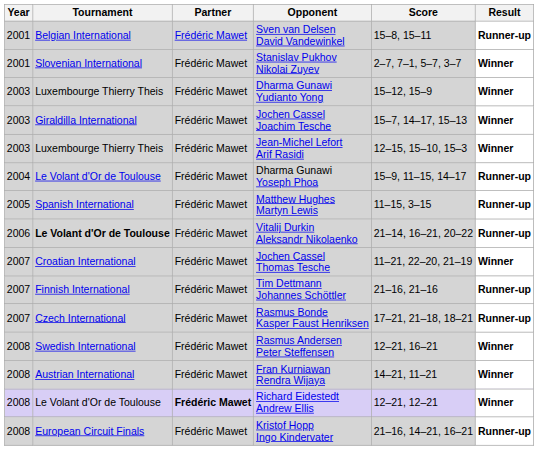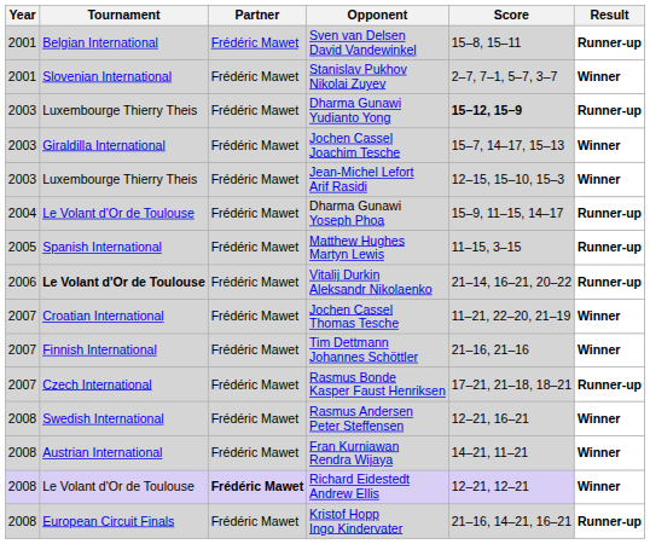 <table class="sortable wikitable" style="font-size: 90%;">
 <tr>
 <th>Year</th>
 <th>Tournament</th>
 <th>Partner</th>
 <th>Opponent</th>
 <th>Score</th>
 <th>Result</th>
 </tr>
 <tr style="background:#D5D5D5">
 <td align="center">2001</td>
 <td align="left"><a href='#'>Belgian International</a></td>
 <td align="left"> <a href='#'>Frédéric Mawet</a></td>
 <td align="left"> <a href='#'>Sven van Delsen</a><br> <a href='#'>David Vandewinkel</a></td>
 <td align="left">15–8, 15–11</td>
 <td style="text-align:left; background:white"> <strong>Runner-up</strong></td>
 </tr>
 <tr style="background:#D5D5D5">
 <td align="center">2001</td>
 <td align="left"><a href='#'>Slovenian International</a></td>
 <td align="left"> Frédéric Mawet</td>
 <td align="left"> <a href='#'>Stanislav Pukhov</a><br> <a href='#'>Nikolai Zuyev</a></td>
 <td align="left">2–7, 7–1, 5–7, 3–7</td>
 <td style="text-align:left; background:white"> <strong>Winner</strong></td>
 </tr>
 <tr style="background:#D5D5D5">
 <td align="center">2003</td>
 <td align="left">Luxembourge Thierry Theis</td>
 <td align="left"> Frédéric Mawet</td>
 <td align="left"> <a href='#'>Dharma Gunawi</a><br> <a href='#'>Yudianto Yong</a></td>
-<td align="left">15–12, 15–9</td>
-<td style="text-align:left; background:white"> <strong>Winner</strong></td>
+<td align="left"><strong>15–12, 15–9</strong></td>
+<td style="text-align:left; background:white"> <strong>Runner-up</strong></td>
 </tr>
 <tr style="background:#D5D5D5">
 <td align="center">2003</td>
 <td align="left"><a href='#'>Giraldilla International</a></td>
 <td align="left"> Frédéric Mawet</td>
 <td align="left"> <a href='#'>Jochen Cassel</a><br> <a href='#'>Joachim Tesche</a></td>
 <td align="left">15–7, 14–17, 15–13</td>
 <td style="text-align:left; background:white"> <strong>Winner</strong></td>
 </tr>
 <tr style="background:#D5D5D5">
 <td align="center">2003</td>
 <td align="left">Luxembourge Thierry Theis</td>
 <td align="left"> Frédéric Mawet</td>
 <td align="left"> <a href='#'>Jean-Michel Lefort</a><br> <a href='#'>Arif Rasidi</a></td>
 <td align="left">12–15, 15–10, 15–3</td>
 <td style="text-align:left; background:white"> <strong>Winner</strong></td>
 </tr>
 <tr style="background:#D5D5D5">
 <td align="center">2004</td>
 <td align="left"><a href='#'>Le Volant d'Or de Toulouse</a></td>
 <td align="left"> Frédéric Mawet</td>
 <td align="left"> Dharma Gunawi<br> <a href='#'>Yoseph Phoa</a></td>
 <td align="left">15–9, 11–15, 14–17</td>
 <td style="text-align:left; background:white"> <strong>Runner-up</strong></td>
 </tr>
 <tr style="background:#D5D5D5">
 <td align="center">2005</td>
 <td align="left"><a href='#'>Spanish International</a></td>
 <td align="left"> Frédéric Mawet</td>
 <td align="left"> <a href='#'>Matthew Hughes</a><br> <a href='#'>Martyn Lewis</a></td>
 <td align="left">11–15, 3–15</td>
 <td style="text-align:left; background:white"> <strong>Runner-up</strong></td>
 </tr>
 <tr style="background:#D5D5D5">
 <td align="center">2006</td>
 <td align="left"><strong>Le Volant d'Or de Toulouse</strong></td>
 <td align="left"> Frédéric Mawet</td>
 <td align="left"> <a href='#'>Vitalij Durkin</a><br> <a href='#'>Aleksandr Nikolaenko</a></td>
 <td align="left">21–14, 16–21, 20–22</td>
 <td style="text-align:left; background:white"> <strong>Runner-up</strong></td>
 </tr>
 <tr style="background:#D5D5D5">
 <td align="center">2007</td>
 <td align="left"><a href='#'>Croatian International</a></td>
 <td align="left"> Frédéric Mawet</td>
 <td align="left"> <a href='#'>Jochen Cassel</a><br> <a href='#'>Thomas Tesche</a></td>
 <td align="left">11–21, 22–20, 21–19</td>
 <td style="text-align:left; background:white"> <strong>Winner</strong></td>
 </tr>
 <tr style="background:#D5D5D5">
 <td align="center">2007</td>
 <td align="left"><a href='#'>Finnish International</a></td>
 <td align="left"> Frédéric Mawet</td>
 <td align="left"> <a href='#'>Tim Dettmann</a><br> <a href='#'>Johannes Schöttler</a></td>
 <td align="left">21–16, 21–16</td>
-<td style="text-align:left; background:white"> <strong>Runner-up</strong></td>
+<td style="text-align:left; background:white"> <strong>Winner</strong></td>
 </tr>
 <tr style="background:#D5D5D5">
 <td align="center">2007</td>
 <td align="left"><a href='#'>Czech International</a></td>
 <td align="left"> Frédéric Mawet</td>
 <td align="left"> <a href='#'>Rasmus Bonde</a><br> <a href='#'>Kasper Faust Henriksen</a></td>
 <td align="left">17–21, 21–18, 18–21</td>
 <td style="text-align:left; background:white"> <strong>Runner-up</strong></td>
 </tr>
 <tr style="background:#D5D5D5">
 <td align="center">2008</td>
 <td align="left"><a href='#'>Swedish International</a></td>
 <td align="left"> Frédéric Mawet</td>
 <td align="left"> <a href='#'>Rasmus Andersen</a><br> <a href='#'>Peter Steffensen</a></td>
 <td align="left">12–21, 16–21</td>
 <td style="text-align:left; background:white"> <strong>Winner</strong></td>
 </tr>
 <tr style="background:#D5D5D5">
 <td align="center">2008</td>
 <td align="left"><a href='#'>Austrian International</a></td>
 <td align="left"> Frédéric Mawet</td>
 <td align="left"> <a href='#'>Fran Kurniawan</a><br> <a href='#'>Rendra Wijaya</a></td>
 <td align="left">14–21, 11–21</td>
 <td style="text-align:left; background:white"> <strong>Winner</strong></td>
 </tr>
 <tr style="background:#D8CEF6">
 <td align="center">2008</td>
 <td align="left">Le Volant d'Or de Toulouse</td>
 <td align="left"><strong> Frédéric Mawet</strong></td>
 <td align="left"> <a href='#'>Richard Eidestedt</a><br> <a href='#'>Andrew Ellis</a></td>
 <td align="left">12–21, 12–21</td>
 <td style="text-align:left; background:white"> <strong>Winner</strong></td>
 </tr>
 <tr style="background:#D5D5D5">
 <td align="center">2008</td>
 <td align="left"><a href='#'>European Circuit Finals</a></td>
 <td align="left"> Frédéric Mawet</td>
 <td align="left"> <a href='#'>Kristof Hopp</a><br> <a href='#'>Ingo Kindervater</a></td>
 <td align="left">21–16, 14–21, 16–21</td>
 <td style="text-align:left; background:white"> <strong>Runner-up</strong></td>
 </tr>
 </table>
